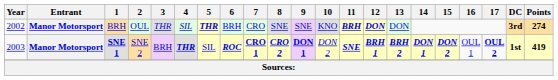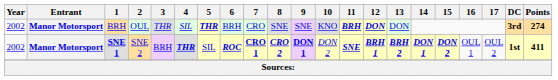 <table class="wikitable" style="text-align:center; font-size:85%;">
 <tr>
 <th>Year</th>
 <th>Entrant</th>
 <th>1</th>
 <th>2</th>
 <th>3</th>
 <th>4</th>
 <th>5</th>
 <th>6</th>
 <th>7</th>
 <th>8</th>
 <th>9</th>
 <th>10</th>
 <th>11</th>
 <th>12</th>
 <th>13</th>
 <th>14</th>
 <th>15</th>
 <th>16</th>
 <th>17</th>
 <th>DC</th>
 <th>Points</th>
 </tr>
 <tr>
 <td><a href='#'>2002</a></td>
 <th nowrap><a href='#'>Manor Motorsport</a></th>
 <td style="background:#FFDF9F;"><a href='#'>BRH</a><br></td>
 <td style="background:#DFFFDF;"><a href='#'>OUL</a><br></td>
 <td style="background:#DFDFDF;"><em><a href='#'>THR</a></em><br></td>
 <td style="background:#DFFFDF;"><em><a href='#'>SIL</a></em><br></td>
 <td style="background:#FFFFBF;"><strong><em><a href='#'>THR</a></em></strong><br></td>
 <td style="background:#DFFFDF;"><a href='#'>BRH</a><br></td>
 <td style="background:#DFFFDF;"><a href='#'>CRO</a><br></td>
 <td style="background:#DFDFDF;"><a href='#'>SNE</a><br></td>
 <td style="background:#EFCFFF;"><a href='#'>SNE</a><br></td>
 <td style="background:#DFDFDF;"><a href='#'>KNO</a><br></td>
 <td style="background:#FFFFBF;"><strong><em><a href='#'>BRH</a></em></strong><br></td>
 <td style="background:#FFFFBF;"><strong><em><a href='#'>DON</a></em></strong><br></td>
 <td style="background:#DFFFDF;"><a href='#'>DON</a><br></td>
 <td colspan=4></td>
 <th style="background:#FFDF9F;">3rd</th>
 <th style="background:#FFDF9F;">274</th>
 </tr>
 <tr>
-<td><a href='#'>2003</a></td>
+<td><a href='#'>2002</a></td>
 <th nowrap><a href='#'>Manor Motorsport</a></th>
 <td style="background:#DFDFDF;"><strong><a href='#'>SNE<br>1</a></strong><br></td>
 <td style="background:#FFDF9F;"><a href='#'>SNE<br>2</a><br></td>
 <td style="background:#EFCFFF;"><a href='#'>BRH</a><br></td>
 <td style="background:#DFDFDF;"><strong><em><a href='#'>THR</a></em><br></strong></td>
 <td style="background:#FFFFBF;"><a href='#'>SIL</a><br></td>
 <td style="background:#FFFFBF;"><strong><em><a href='#'>ROC</a></em></strong><br></td>
 <td style="background:#FFFFBF;"><strong><a href='#'>CRO<br>1</a></strong><br></td>
 <td style="background:#FFFFBF;"><strong><em><a href='#'>CRO<br>2</a></em></strong><br></td>
 <td style="background:#EFCFFF;"><strong><a href='#'>DON<br>1</a></strong><br></td>
 <td style="background:#FFFFBF;"><em><a href='#'>DON<br>2</a></em><br></td>
 <td style="background:#FFFFBF;"><strong><em><a href='#'>SNE</a></em></strong><br></td>
 <td style="background:#FFFFBF;"><strong><em><a href='#'>BRH<br>1</a></em></strong><br></td>
 <td style="background:#FFFFBF;"><strong><em><a href='#'>BRH<br>2</a></em></strong><br></td>
 <td style="background:#FFFFBF;"><strong><em><a href='#'>DON<br>1</a></em></strong><br></td>
 <td style="background:#FFFFBF;"><strong><em><a href='#'>DON<br>2</a></em></strong><br></td>
 <td><a href='#'>OUL<br>1</a></td>
-<td><strong><a href='#'>OUL<br>2</a></strong></td>
+<td><a href='#'>OUL<br>2</a></td>
 <th style="background:#FFFFBF;">1st</th>
-<th style="background:#FFFFBF;">419</th>
+<th style="background:#FFFFBF;">411</th>
 </tr>
 <tr>
 </tr>
 <tr class="sortbottom">
 <th colspan="100">Sources:</th>
 </tr>
 </table>
